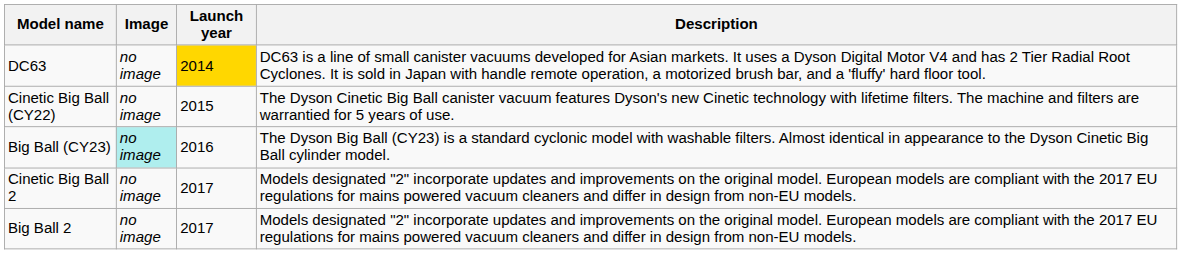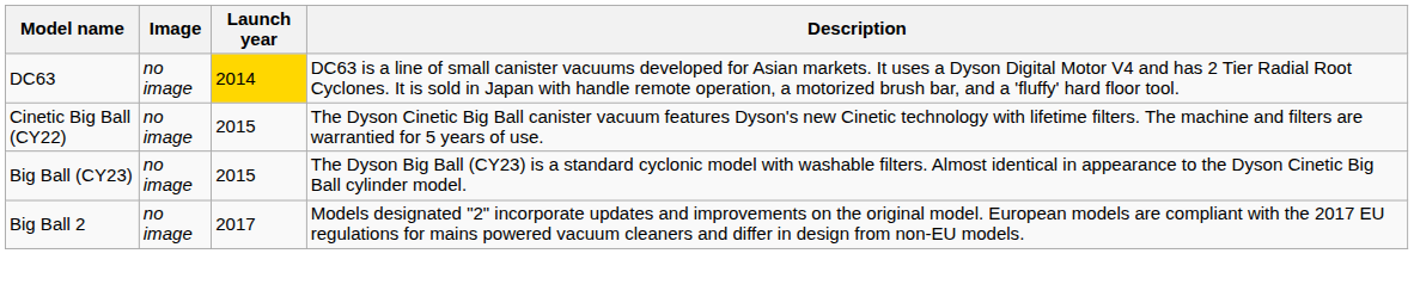 <table class="wikitable sortable">
 <tr>
 <th>Model name</th>
 <th>Image</th>
 <th>Launch year</th>
 <th>Description</th>
 </tr>
 <tr>
 <td>DC63</td>
 <td><em>no image</em></td>
 <td style="background: gold;">2014</td>
 <td>DC63 is a line of small canister vacuums developed for Asian markets. It uses a Dyson Digital Motor V4 and has 2 Tier Radial Root Cyclones. It is sold in Japan with handle remote operation, a motorized brush bar, and a 'fluffy' hard floor tool.</td>
 </tr>
 <tr>
 <td>Cinetic Big Ball (CY22)</td>
 <td><em>no image</em></td>
 <td>2015</td>
 <td>The Dyson Cinetic Big Ball canister vacuum features Dyson's new Cinetic technology with lifetime filters. The machine and filters are warrantied for 5 years of use.</td>
 </tr>
 <tr>
 <td>Big Ball (CY23)</td>
-<td style="background: paleturquoise;"><em>no image</em></td>
-<td>2016</td>
+<td><em>no image</em></td>
+<td>2015</td>
 <td>The Dyson Big Ball (CY23) is a standard cyclonic model with washable filters. Almost identical in appearance to the Dyson Cinetic Big Ball cylinder model.</td>
-</tr>
-<tr>
-<td>Cinetic Big Ball 2</td>
-<td><em>no image</em></td>
-<td>2017</td>
-<td>Models designated "2" incorporate updates and improvements on the original model. European models are compliant with the 2017 EU regulations for mains powered vacuum cleaners and differ in design from non-EU models.</td>
 </tr>
 <tr>
 <td>Big Ball 2</td>
 <td><em>no image</em></td>
 <td>2017</td>
 <td>Models designated "2" incorporate updates and improvements on the original model. European models are compliant with the 2017 EU regulations for mains powered vacuum cleaners and differ in design from non-EU models.</td>
 </tr>
 </table>
